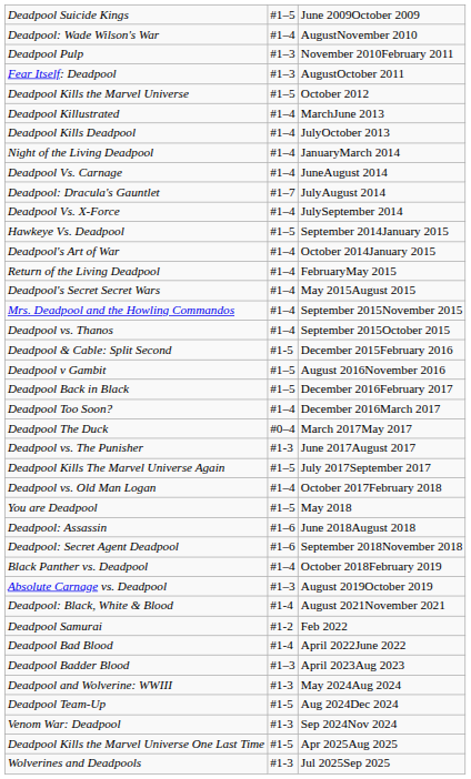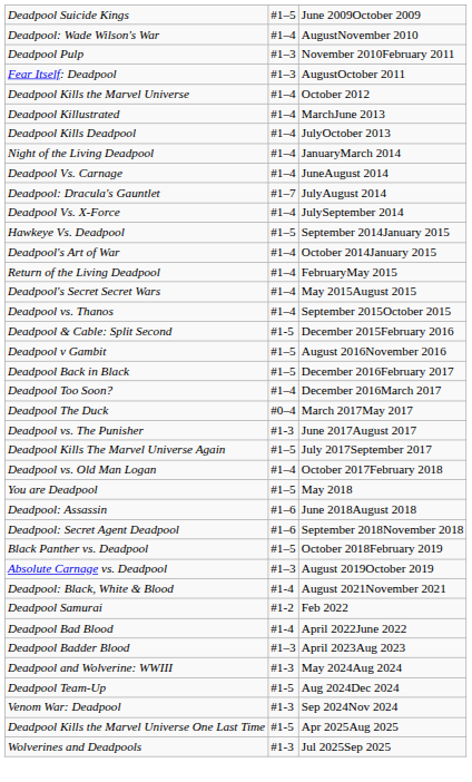 <table class=wikitable>
 <tr>
 <td><em>Deadpool</em> <em>Suicide Kings</em></td>
 <td>#1–5</td>
 <td>June 2009October 2009</td>
 </tr>
 <tr>
 <td><em>Deadpool: Wade Wilson's War</em></td>
 <td>#1–4</td>
 <td>AugustNovember 2010</td>
 </tr>
 <tr>
 <td><em>Deadpool Pulp</em></td>
 <td>#1–3</td>
 <td>November 2010February 2011</td>
 </tr>
 <tr>
 <td><em><a href='#'>Fear Itself</a>: Deadpool</em></td>
 <td>#1–3</td>
 <td>AugustOctober 2011</td>
 </tr>
 <tr>
 <td><em>Deadpool Kills the Marvel Universe</em></td>
-<td>#1–5</td>
+<td>#1–4</td>
 <td>October 2012</td>
 </tr>
 <tr>
 <td><em>Deadpool Killustrated</em></td>
 <td>#1–4</td>
 <td>MarchJune 2013</td>
 </tr>
 <tr>
 <td><em>Deadpool Kills Deadpool</em></td>
 <td>#1–4</td>
 <td>JulyOctober 2013</td>
 </tr>
 <tr>
 <td><em>Night of the Living Deadpool</em></td>
 <td>#1–4</td>
 <td>JanuaryMarch 2014</td>
 </tr>
 <tr>
 <td><em>Deadpool Vs. Carnage</em></td>
 <td>#1–4</td>
 <td>JuneAugust 2014</td>
 </tr>
 <tr>
 <td><em>Deadpool: Dracula's Gauntlet</em></td>
 <td>#1–7</td>
 <td>JulyAugust 2014</td>
 </tr>
 <tr>
 <td><em>Deadpool Vs. X-Force</em></td>
 <td>#1–4</td>
 <td>JulySeptember 2014</td>
 </tr>
 <tr>
 <td><em>Hawkeye Vs. Deadpool</em></td>
 <td>#1–5</td>
 <td>September 2014January 2015</td>
 </tr>
 <tr>
 <td><em>Deadpool's Art of War</em></td>
 <td>#1–4</td>
 <td>October 2014January 2015</td>
 </tr>
 <tr>
 <td><em>Return of the Living Deadpool</em></td>
 <td>#1–4</td>
 <td>FebruaryMay 2015</td>
 </tr>
 <tr>
 <td><em>Deadpool's Secret Secret Wars</em></td>
 <td>#1–4</td>
 <td>May 2015August 2015</td>
-</tr>
-<tr>
-<td><em><a href='#'>Mrs. Deadpool and the Howling Commandos</a></em></td>
-<td>#1–4</td>
-<td>September 2015November 2015</td>
 </tr>
 <tr>
 <td><em>Deadpool vs. Thanos</em></td>
 <td>#1–4</td>
 <td>September 2015October 2015</td>
 </tr>
 <tr>
 <td><em>Deadpool & Cable: Split Second</em></td>
 <td>#1-5</td>
 <td>December 2015February 2016</td>
 </tr>
 <tr>
 <td><em>Deadpool v Gambit</em></td>
 <td>#1–5</td>
 <td>August 2016November 2016</td>
 </tr>
 <tr>
 <td><em>Deadpool Back in Black</em></td>
 <td>#1–5</td>
 <td>December 2016February 2017</td>
 </tr>
 <tr>
 <td><em>Deadpool Too Soon?</em></td>
 <td>#1–4</td>
 <td>December 2016March 2017</td>
 </tr>
 <tr>
 <td><em>Deadpool The Duck</em></td>
 <td>#0–4</td>
 <td>March 2017May 2017</td>
 </tr>
 <tr>
 <td><em>Deadpool vs. The Punisher</em></td>
 <td>#1-3</td>
 <td>June 2017August 2017</td>
 </tr>
 <tr>
 <td><em>Deadpool Kills The Marvel Universe Again</em></td>
 <td>#1–5</td>
 <td>July 2017September 2017</td>
 </tr>
 <tr>
 <td><em>Deadpool vs. Old Man Logan</em></td>
 <td>#1–4</td>
 <td>October 2017February 2018</td>
 </tr>
 <tr>
 <td><em>You are Deadpool</em></td>
 <td>#1–5</td>
 <td>May 2018</td>
 </tr>
 <tr>
 <td><em>Deadpool: Assassin</em></td>
 <td>#1–6</td>
 <td>June 2018August 2018</td>
 </tr>
 <tr>
 <td><em>Deadpool: Secret Agent Deadpool</em></td>
 <td>#1–6</td>
 <td>September 2018November 2018</td>
 </tr>
 <tr>
 <td><em>Black Panther vs. Deadpool</em></td>
-<td>#1–4</td>
+<td>#1–5</td>
 <td>October 2018February 2019</td>
 </tr>
 <tr>
 <td><em><a href='#'>Absolute Carnage</a> vs. Deadpool</em></td>
 <td>#1–3</td>
 <td>August 2019October 2019</td>
 </tr>
 <tr>
 <td><em>Deadpool: Black, White & Blood</em></td>
 <td>#1-4</td>
 <td>August 2021November 2021</td>
 </tr>
 <tr>
 <td><em>Deadpool Samurai</em></td>
 <td>#1-2</td>
 <td>Feb 2022</td>
 </tr>
 <tr>
 <td><em>Deadpool Bad Blood</em></td>
 <td>#1-4</td>
 <td>April 2022June 2022</td>
 </tr>
 <tr>
 <td><em>Deadpool Badder Blood</em></td>
 <td>#1–3</td>
 <td>April 2023Aug 2023</td>
 </tr>
 <tr>
 <td><em>Deadpool and Wolverine: WWIII</em></td>
 <td>#1-3</td>
 <td>May 2024Aug 2024</td>
 </tr>
 <tr>
 <td><em>Deadpool Team-Up</em></td>
 <td>#1-5</td>
 <td>Aug 2024Dec 2024</td>
 </tr>
 <tr>
 <td><em>Venom War: Deadpool</em></td>
 <td>#1-3</td>
 <td>Sep 2024Nov 2024</td>
 </tr>
 <tr>
 <td><em>Deadpool Kills the Marvel Universe One Last Time</em></td>
 <td>#1-5</td>
 <td>Apr 2025Aug 2025</td>
 </tr>
 <tr>
 <td><em>Wolverines and Deadpools</em></td>
 <td>#1-3</td>
 <td>Jul 2025Sep 2025</td>
 </tr>
 </table>
